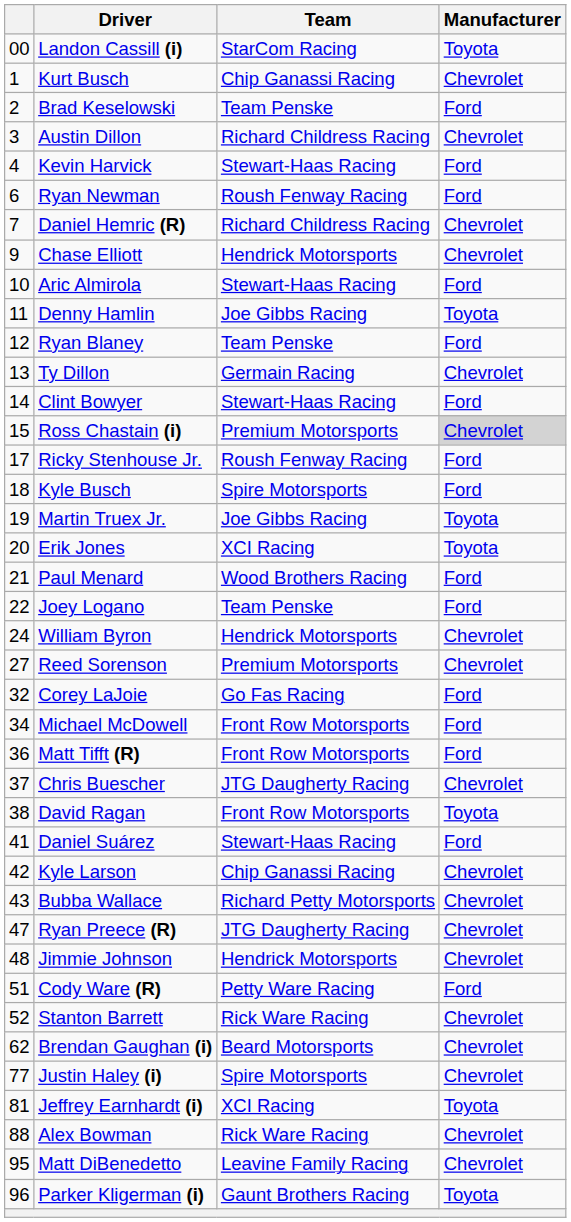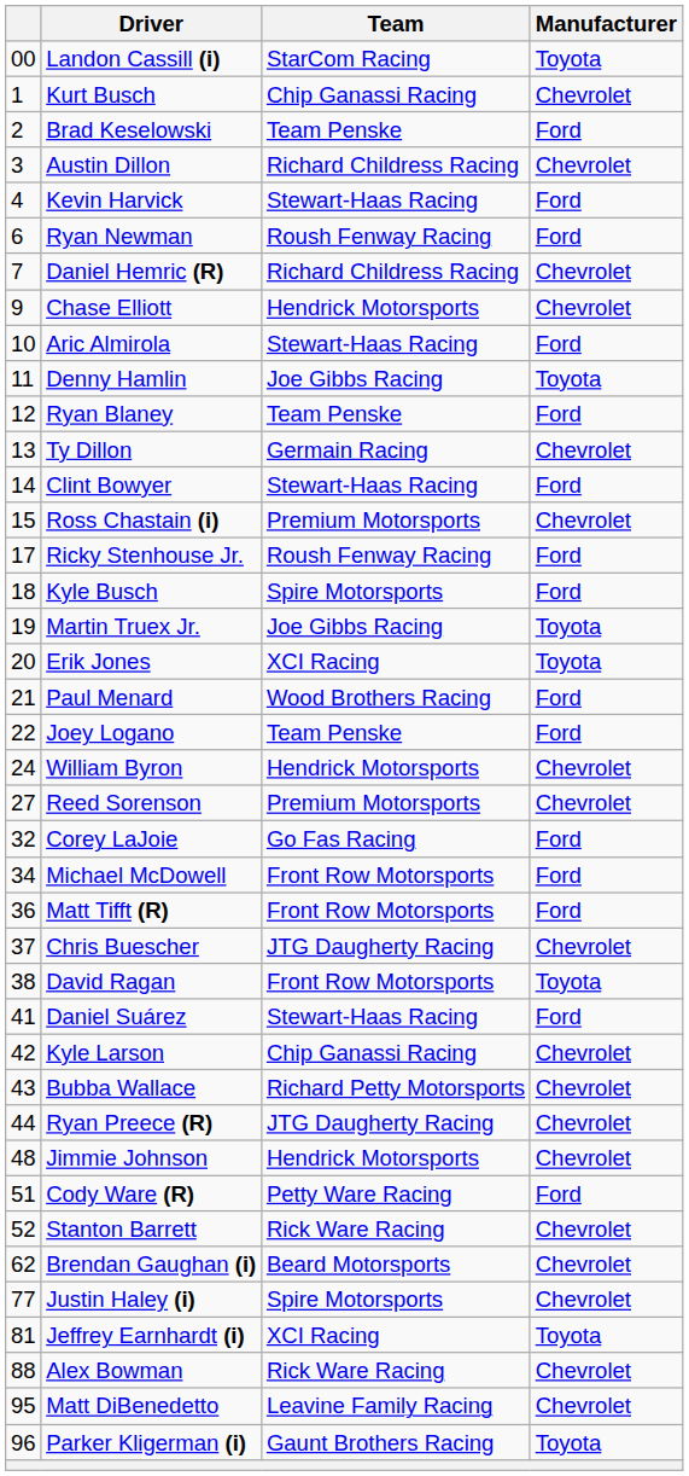 <table class="wikitable" style="font-size:95%">
 <tr>
 <th></th>
 <th>Driver</th>
 <th>Team</th>
 <th>Manufacturer</th>
 </tr>
 <tr>
 <td>00</td>
 <td><a href='#'>Landon Cassill</a> <strong>(i)</strong></td>
 <td><a href='#'>StarCom Racing</a></td>
 <td><a href='#'>Toyota</a></td>
 </tr>
 <tr>
 <td>1</td>
 <td><a href='#'>Kurt Busch</a></td>
 <td><a href='#'>Chip Ganassi Racing</a></td>
 <td><a href='#'>Chevrolet</a></td>
 </tr>
 <tr>
 <td>2</td>
 <td><a href='#'>Brad Keselowski</a></td>
 <td><a href='#'>Team Penske</a></td>
 <td><a href='#'>Ford</a></td>
 </tr>
 <tr>
 <td>3</td>
 <td><a href='#'>Austin Dillon</a></td>
 <td><a href='#'>Richard Childress Racing</a></td>
 <td><a href='#'>Chevrolet</a></td>
 </tr>
 <tr>
 <td>4</td>
 <td><a href='#'>Kevin Harvick</a></td>
 <td><a href='#'>Stewart-Haas Racing</a></td>
 <td><a href='#'>Ford</a></td>
 </tr>
 <tr>
 <td>6</td>
 <td><a href='#'>Ryan Newman</a></td>
 <td><a href='#'>Roush Fenway Racing</a></td>
 <td><a href='#'>Ford</a></td>
 </tr>
 <tr>
 <td>7</td>
 <td><a href='#'>Daniel Hemric</a> <strong>(R)</strong></td>
 <td><a href='#'>Richard Childress Racing</a></td>
 <td><a href='#'>Chevrolet</a></td>
 </tr>
 <tr>
 <td>9</td>
 <td><a href='#'>Chase Elliott</a></td>
 <td><a href='#'>Hendrick Motorsports</a></td>
 <td><a href='#'>Chevrolet</a></td>
 </tr>
 <tr>
 <td>10</td>
 <td><a href='#'>Aric Almirola</a></td>
 <td><a href='#'>Stewart-Haas Racing</a></td>
 <td><a href='#'>Ford</a></td>
 </tr>
 <tr>
 <td>11</td>
 <td><a href='#'>Denny Hamlin</a></td>
 <td><a href='#'>Joe Gibbs Racing</a></td>
 <td><a href='#'>Toyota</a></td>
 </tr>
 <tr>
 <td>12</td>
 <td><a href='#'>Ryan Blaney</a></td>
 <td><a href='#'>Team Penske</a></td>
 <td><a href='#'>Ford</a></td>
 </tr>
 <tr>
 <td>13</td>
 <td><a href='#'>Ty Dillon</a></td>
 <td><a href='#'>Germain Racing</a></td>
 <td><a href='#'>Chevrolet</a></td>
 </tr>
 <tr>
 <td>14</td>
 <td><a href='#'>Clint Bowyer</a></td>
 <td><a href='#'>Stewart-Haas Racing</a></td>
 <td><a href='#'>Ford</a></td>
 </tr>
 <tr>
 <td>15</td>
 <td><a href='#'>Ross Chastain</a> <strong>(i)</strong></td>
 <td><a href='#'>Premium Motorsports</a></td>
-<td style="background: lightgrey;"><a href='#'>Chevrolet</a></td>
+<td><a href='#'>Chevrolet</a></td>
 </tr>
 <tr>
 <td>17</td>
 <td><a href='#'>Ricky Stenhouse Jr.</a></td>
 <td><a href='#'>Roush Fenway Racing</a></td>
 <td><a href='#'>Ford</a></td>
 </tr>
 <tr>
 <td>18</td>
 <td><a href='#'>Kyle Busch</a></td>
 <td><a href='#'>Spire Motorsports</a></td>
 <td><a href='#'>Ford</a></td>
 </tr>
 <tr>
 <td>19</td>
 <td><a href='#'>Martin Truex Jr.</a></td>
 <td><a href='#'>Joe Gibbs Racing</a></td>
 <td><a href='#'>Toyota</a></td>
 </tr>
 <tr>
 <td>20</td>
 <td><a href='#'>Erik Jones</a></td>
 <td><a href='#'>XCI Racing</a></td>
 <td><a href='#'>Toyota</a></td>
 </tr>
 <tr>
 <td>21</td>
 <td><a href='#'>Paul Menard</a></td>
 <td><a href='#'>Wood Brothers Racing</a></td>
 <td><a href='#'>Ford</a></td>
 </tr>
 <tr>
 <td>22</td>
 <td><a href='#'>Joey Logano</a></td>
 <td><a href='#'>Team Penske</a></td>
 <td><a href='#'>Ford</a></td>
 </tr>
 <tr>
 <td>24</td>
 <td><a href='#'>William Byron</a></td>
 <td><a href='#'>Hendrick Motorsports</a></td>
 <td><a href='#'>Chevrolet</a></td>
 </tr>
 <tr>
 <td>27</td>
 <td><a href='#'>Reed Sorenson</a></td>
 <td><a href='#'>Premium Motorsports</a></td>
 <td><a href='#'>Chevrolet</a></td>
 </tr>
 <tr>
 <td>32</td>
 <td><a href='#'>Corey LaJoie</a></td>
 <td><a href='#'>Go Fas Racing</a></td>
 <td><a href='#'>Ford</a></td>
 </tr>
 <tr>
 <td>34</td>
 <td><a href='#'>Michael McDowell</a></td>
 <td><a href='#'>Front Row Motorsports</a></td>
 <td><a href='#'>Ford</a></td>
 </tr>
 <tr>
 <td>36</td>
 <td><a href='#'>Matt Tifft</a> <strong>(R)</strong></td>
 <td><a href='#'>Front Row Motorsports</a></td>
 <td><a href='#'>Ford</a></td>
 </tr>
 <tr>
 <td>37</td>
 <td><a href='#'>Chris Buescher</a></td>
 <td><a href='#'>JTG Daugherty Racing</a></td>
 <td><a href='#'>Chevrolet</a></td>
 </tr>
 <tr>
 <td>38</td>
 <td><a href='#'>David Ragan</a></td>
 <td><a href='#'>Front Row Motorsports</a></td>
 <td><a href='#'>Toyota</a></td>
 </tr>
 <tr>
 <td>41</td>
 <td><a href='#'>Daniel Suárez</a></td>
 <td><a href='#'>Stewart-Haas Racing</a></td>
 <td><a href='#'>Ford</a></td>
 </tr>
 <tr>
 <td>42</td>
 <td><a href='#'>Kyle Larson</a></td>
 <td><a href='#'>Chip Ganassi Racing</a></td>
 <td><a href='#'>Chevrolet</a></td>
 </tr>
 <tr>
 <td>43</td>
 <td><a href='#'>Bubba Wallace</a></td>
 <td><a href='#'>Richard Petty Motorsports</a></td>
 <td><a href='#'>Chevrolet</a></td>
 </tr>
 <tr>
-<td>47</td>
+<td>44</td>
 <td><a href='#'>Ryan Preece</a> <strong>(R)</strong></td>
 <td><a href='#'>JTG Daugherty Racing</a></td>
 <td><a href='#'>Chevrolet</a></td>
 </tr>
 <tr>
 <td>48</td>
 <td><a href='#'>Jimmie Johnson</a></td>
 <td><a href='#'>Hendrick Motorsports</a></td>
 <td><a href='#'>Chevrolet</a></td>
 </tr>
 <tr>
 <td>51</td>
 <td><a href='#'>Cody Ware</a> <strong>(R)</strong></td>
 <td><a href='#'>Petty Ware Racing</a></td>
 <td><a href='#'>Ford</a></td>
 </tr>
 <tr>
 <td>52</td>
 <td><a href='#'>Stanton Barrett</a></td>
 <td><a href='#'>Rick Ware Racing</a></td>
 <td><a href='#'>Chevrolet</a></td>
 </tr>
 <tr>
 <td>62</td>
 <td><a href='#'>Brendan Gaughan</a> <strong>(i)</strong></td>
 <td><a href='#'>Beard Motorsports</a></td>
 <td><a href='#'>Chevrolet</a></td>
 </tr>
 <tr>
 <td>77</td>
 <td><a href='#'>Justin Haley</a> <strong>(i)</strong></td>
 <td><a href='#'>Spire Motorsports</a></td>
 <td><a href='#'>Chevrolet</a></td>
 </tr>
 <tr>
 <td>81</td>
 <td><a href='#'>Jeffrey Earnhardt</a> <strong>(i)</strong></td>
 <td><a href='#'>XCI Racing</a></td>
 <td><a href='#'>Toyota</a></td>
 </tr>
 <tr>
 <td>88</td>
 <td><a href='#'>Alex Bowman</a></td>
 <td><a href='#'>Rick Ware Racing</a></td>
 <td><a href='#'>Chevrolet</a></td>
 </tr>
 <tr>
 <td>95</td>
 <td><a href='#'>Matt DiBenedetto</a></td>
 <td><a href='#'>Leavine Family Racing</a></td>
 <td><a href='#'>Chevrolet</a></td>
 </tr>
 <tr>
 <td>96</td>
 <td><a href='#'>Parker Kligerman</a> <strong>(i)</strong></td>
 <td><a href='#'>Gaunt Brothers Racing</a></td>
 <td><a href='#'>Toyota</a></td>
 </tr>
 <tr>
 <th colspan="4"></th>
 </tr>
 </table>
